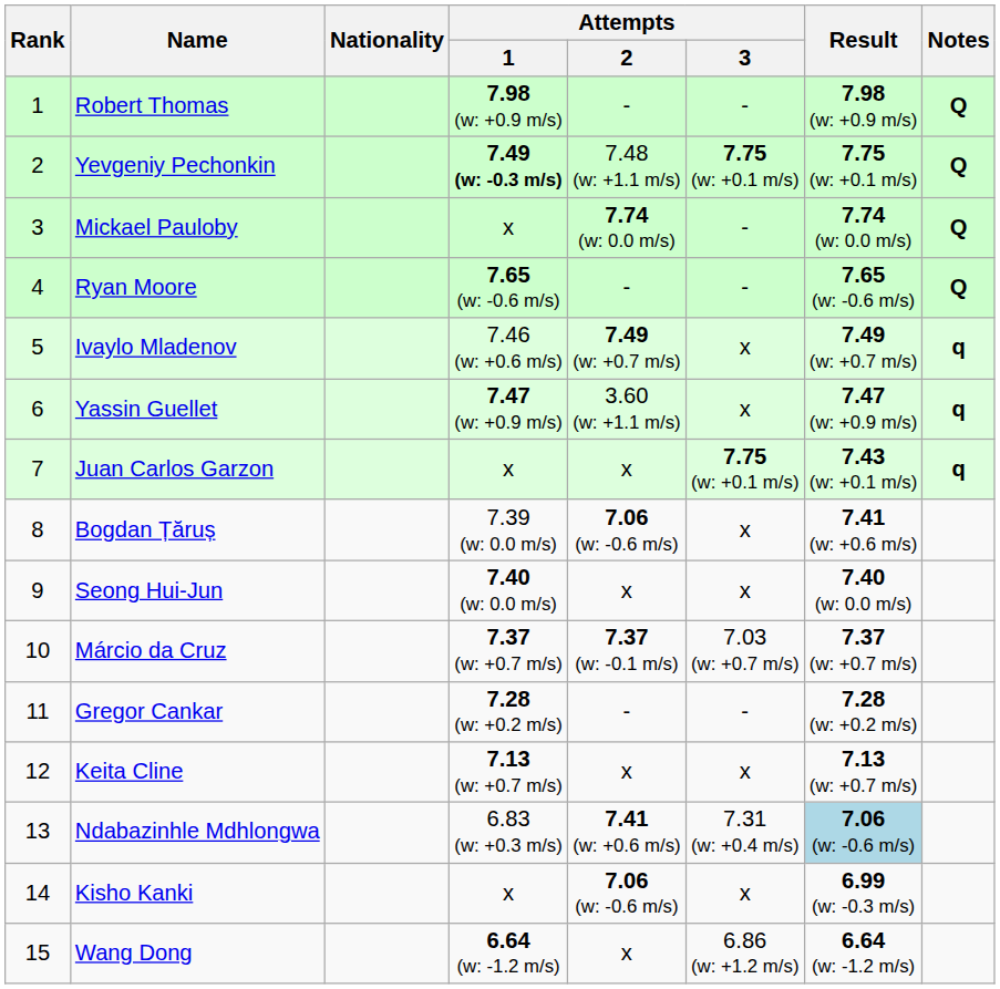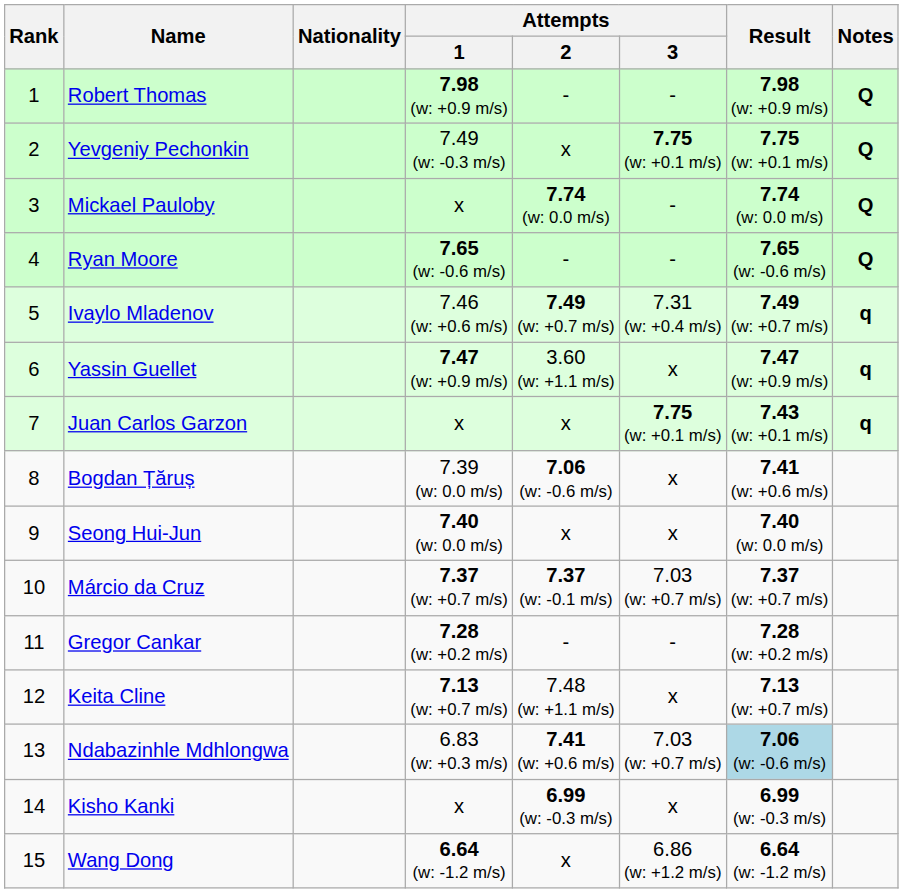 <table class="wikitable sortable" style="text-align:center">
 <tr>
 <th rowspan=2>Rank</th>
 <th rowspan=2>Name</th>
 <th rowspan=2>Nationality</th>
 <th colspan=3>Attempts</th>
 <th rowspan=2>Result</th>
 <th rowspan=2>Notes</th>
 </tr>
 <tr>
 <th>1</th>
 <th>2</th>
 <th>3</th>
 </tr>
 <tr bgcolor=ccffcc>
 <td>1</td>
 <td align=left><a href='#'>Robert Thomas</a></td>
 <td align=left></td>
 <td><strong>7.98</strong><br><small>(w: +0.9 m/s)</small></td>
 <td>-</td>
 <td>-</td>
 <td><strong>7.98</strong> <br><small>(w: +0.9 m/s)</small></td>
 <td><strong>Q</strong></td>
 </tr>
 <tr bgcolor=ccffcc>
 <td>2</td>
 <td align=left><a href='#'>Yevgeniy Pechonkin</a></td>
 <td align=left></td>
-<td><strong>7.49<br><small>(w: -0.3 m/s)</small></strong></td>
-<td>7.48<br><small>(w: +1.1 m/s)</small></td>
+<td>7.49<br><small>(w: -0.3 m/s)</small></td>
+<td>x</td>
 <td><strong>7.75</strong><br><small>(w: +0.1 m/s)</small></td>
 <td><strong>7.75</strong> <br><small>(w: +0.1 m/s)</small></td>
 <td><strong>Q</strong></td>
 </tr>
 <tr bgcolor=ccffcc>
 <td>3</td>
 <td align=left><a href='#'>Mickael Pauloby</a></td>
 <td align=left></td>
 <td>x</td>
 <td><strong>7.74</strong><br><small>(w: 0.0 m/s)</small></td>
 <td>-</td>
 <td><strong>7.74</strong> <br><small>(w: 0.0 m/s)</small></td>
 <td><strong>Q</strong></td>
 </tr>
 <tr bgcolor=ccffcc>
 <td>4</td>
 <td align=left><a href='#'>Ryan Moore</a></td>
 <td align=left></td>
 <td><strong>7.65</strong><br><small>(w: -0.6 m/s)</small></td>
 <td>-</td>
 <td>-</td>
 <td><strong>7.65</strong> <br><small>(w: -0.6 m/s)</small></td>
 <td><strong>Q</strong></td>
 </tr>
 <tr bgcolor=ddffdd>
 <td>5</td>
 <td align=left><a href='#'>Ivaylo Mladenov</a></td>
 <td align=left></td>
 <td>7.46<br><small>(w: +0.6 m/s)</small></td>
 <td><strong>7.49</strong><br><small>(w: +0.7 m/s)</small></td>
-<td>x</td>
+<td>7.31<br><small>(w: +0.4 m/s)</small></td>
 <td><strong>7.49</strong> <br><small>(w: +0.7 m/s)</small></td>
 <td><strong>q</strong></td>
 </tr>
 <tr bgcolor=ddffdd>
 <td>6</td>
 <td align=left><a href='#'>Yassin Guellet</a></td>
 <td align=left></td>
 <td><strong>7.47</strong><br><small>(w: +0.9 m/s)</small></td>
 <td>3.60<br><small>(w: +1.1 m/s)</small></td>
 <td>x</td>
 <td><strong>7.47</strong> <br><small>(w: +0.9 m/s)</small></td>
 <td><strong>q</strong></td>
 </tr>
 <tr bgcolor=ddffdd>
 <td>7</td>
 <td align=left><a href='#'>Juan Carlos Garzon</a></td>
 <td align=left></td>
 <td>x</td>
 <td>x</td>
 <td><strong>7.75</strong><br><small>(w: +0.1 m/s)</small></td>
 <td><strong>7.43</strong> <br><small>(w: +0.1 m/s)</small></td>
 <td><strong>q</strong></td>
 </tr>
 <tr>
 <td>8</td>
 <td align=left><a href='#'>Bogdan Țăruș</a></td>
 <td align=left></td>
 <td>7.39<br><small>(w: 0.0 m/s)</small></td>
 <td><strong>7.06</strong><br><small>(w: -0.6 m/s)</small></td>
 <td>x</td>
 <td><strong>7.41</strong> <br><small>(w: +0.6 m/s)</small></td>
 <td></td>
 </tr>
 <tr>
 <td>9</td>
 <td align=left><a href='#'>Seong Hui-Jun</a></td>
 <td align=left></td>
 <td><strong>7.40</strong><br><small>(w: 0.0 m/s)</small></td>
 <td>x</td>
 <td>x</td>
 <td><strong>7.40</strong> <br><small>(w: 0.0 m/s)</small></td>
 <td></td>
 </tr>
 <tr>
 <td>10</td>
 <td align=left><a href='#'>Márcio da Cruz</a></td>
 <td align=left></td>
 <td><strong>7.37</strong><br><small>(w: +0.7 m/s)</small></td>
 <td><strong>7.37</strong><br><small>(w: -0.1 m/s)</small></td>
 <td>7.03<br><small>(w: +0.7 m/s)</small></td>
 <td><strong>7.37</strong> <br><small>(w: +0.7 m/s)</small></td>
 <td></td>
 </tr>
 <tr>
 <td>11</td>
 <td align=left><a href='#'>Gregor Cankar</a></td>
 <td align=left></td>
 <td><strong>7.28</strong><br><small>(w: +0.2 m/s)</small></td>
 <td>-</td>
 <td>-</td>
 <td><strong>7.28</strong> <br><small>(w: +0.2 m/s)</small></td>
 <td></td>
 </tr>
 <tr>
 <td>12</td>
 <td align=left><a href='#'>Keita Cline</a></td>
 <td align=left></td>
 <td><strong>7.13</strong><br><small>(w: +0.7 m/s)</small></td>
-<td>x</td>
+<td>7.48<br><small>(w: +1.1 m/s)</small></td>
 <td>x</td>
 <td><strong>7.13</strong> <br><small>(w: +0.7 m/s)</small></td>
 <td></td>
 </tr>
 <tr>
 <td>13</td>
 <td align=left><a href='#'>Ndabazinhle Mdhlongwa</a></td>
 <td align=left></td>
 <td>6.83<br><small>(w: +0.3 m/s)</small></td>
 <td><strong>7.41</strong><br><small>(w: +0.6 m/s)</small></td>
-<td>7.31<br><small>(w: +0.4 m/s)</small></td>
+<td>7.03<br><small>(w: +0.7 m/s)</small></td>
 <td style="background: lightblue;"><strong>7.06</strong> <br><small>(w: -0.6 m/s)</small></td>
 <td></td>
 </tr>
 <tr>
 <td>14</td>
 <td align=left><a href='#'>Kisho Kanki</a></td>
 <td align=left></td>
 <td>x</td>
-<td><strong>7.06</strong><br><small>(w: -0.6 m/s)</small></td>
+<td><strong>6.99</strong><br><small>(w: -0.3 m/s)</small></td>
 <td>x</td>
 <td><strong>6.99</strong> <br><small>(w: -0.3 m/s)</small></td>
 <td></td>
 </tr>
 <tr>
 <td>15</td>
 <td align=left><a href='#'>Wang Dong</a></td>
 <td align=left></td>
 <td><strong>6.64</strong><br><small>(w: -1.2 m/s)</small></td>
 <td>x</td>
 <td>6.86<br><small>(w: +1.2 m/s)</small></td>
 <td><strong>6.64</strong> <br><small>(w: -1.2 m/s)</small></td>
 <td></td>
 </tr>
 </table>
